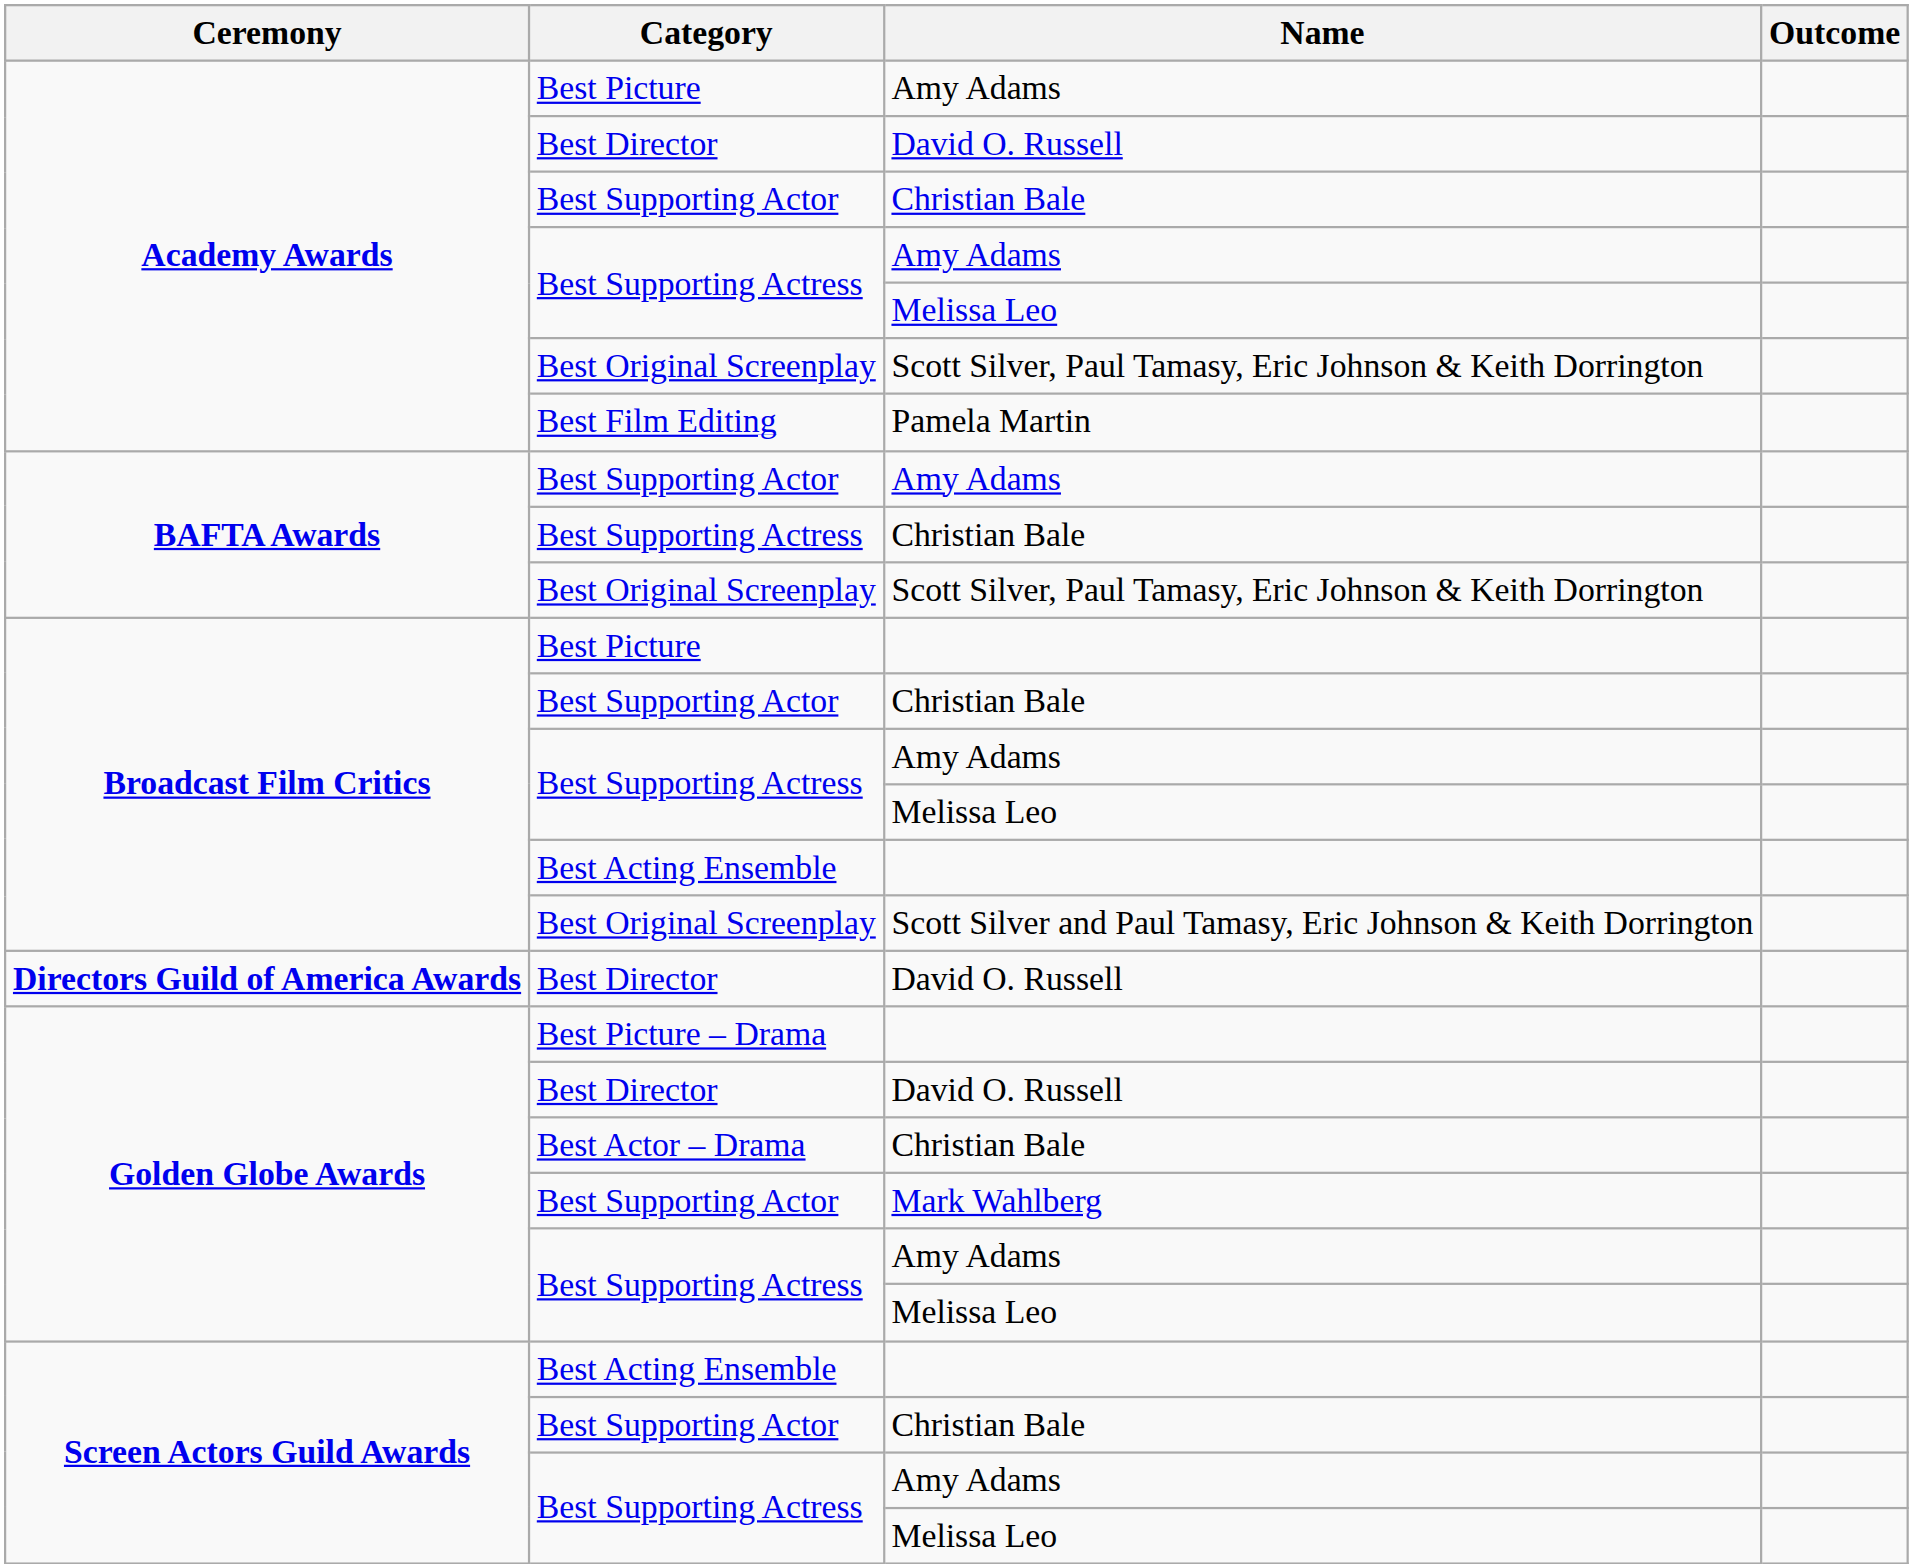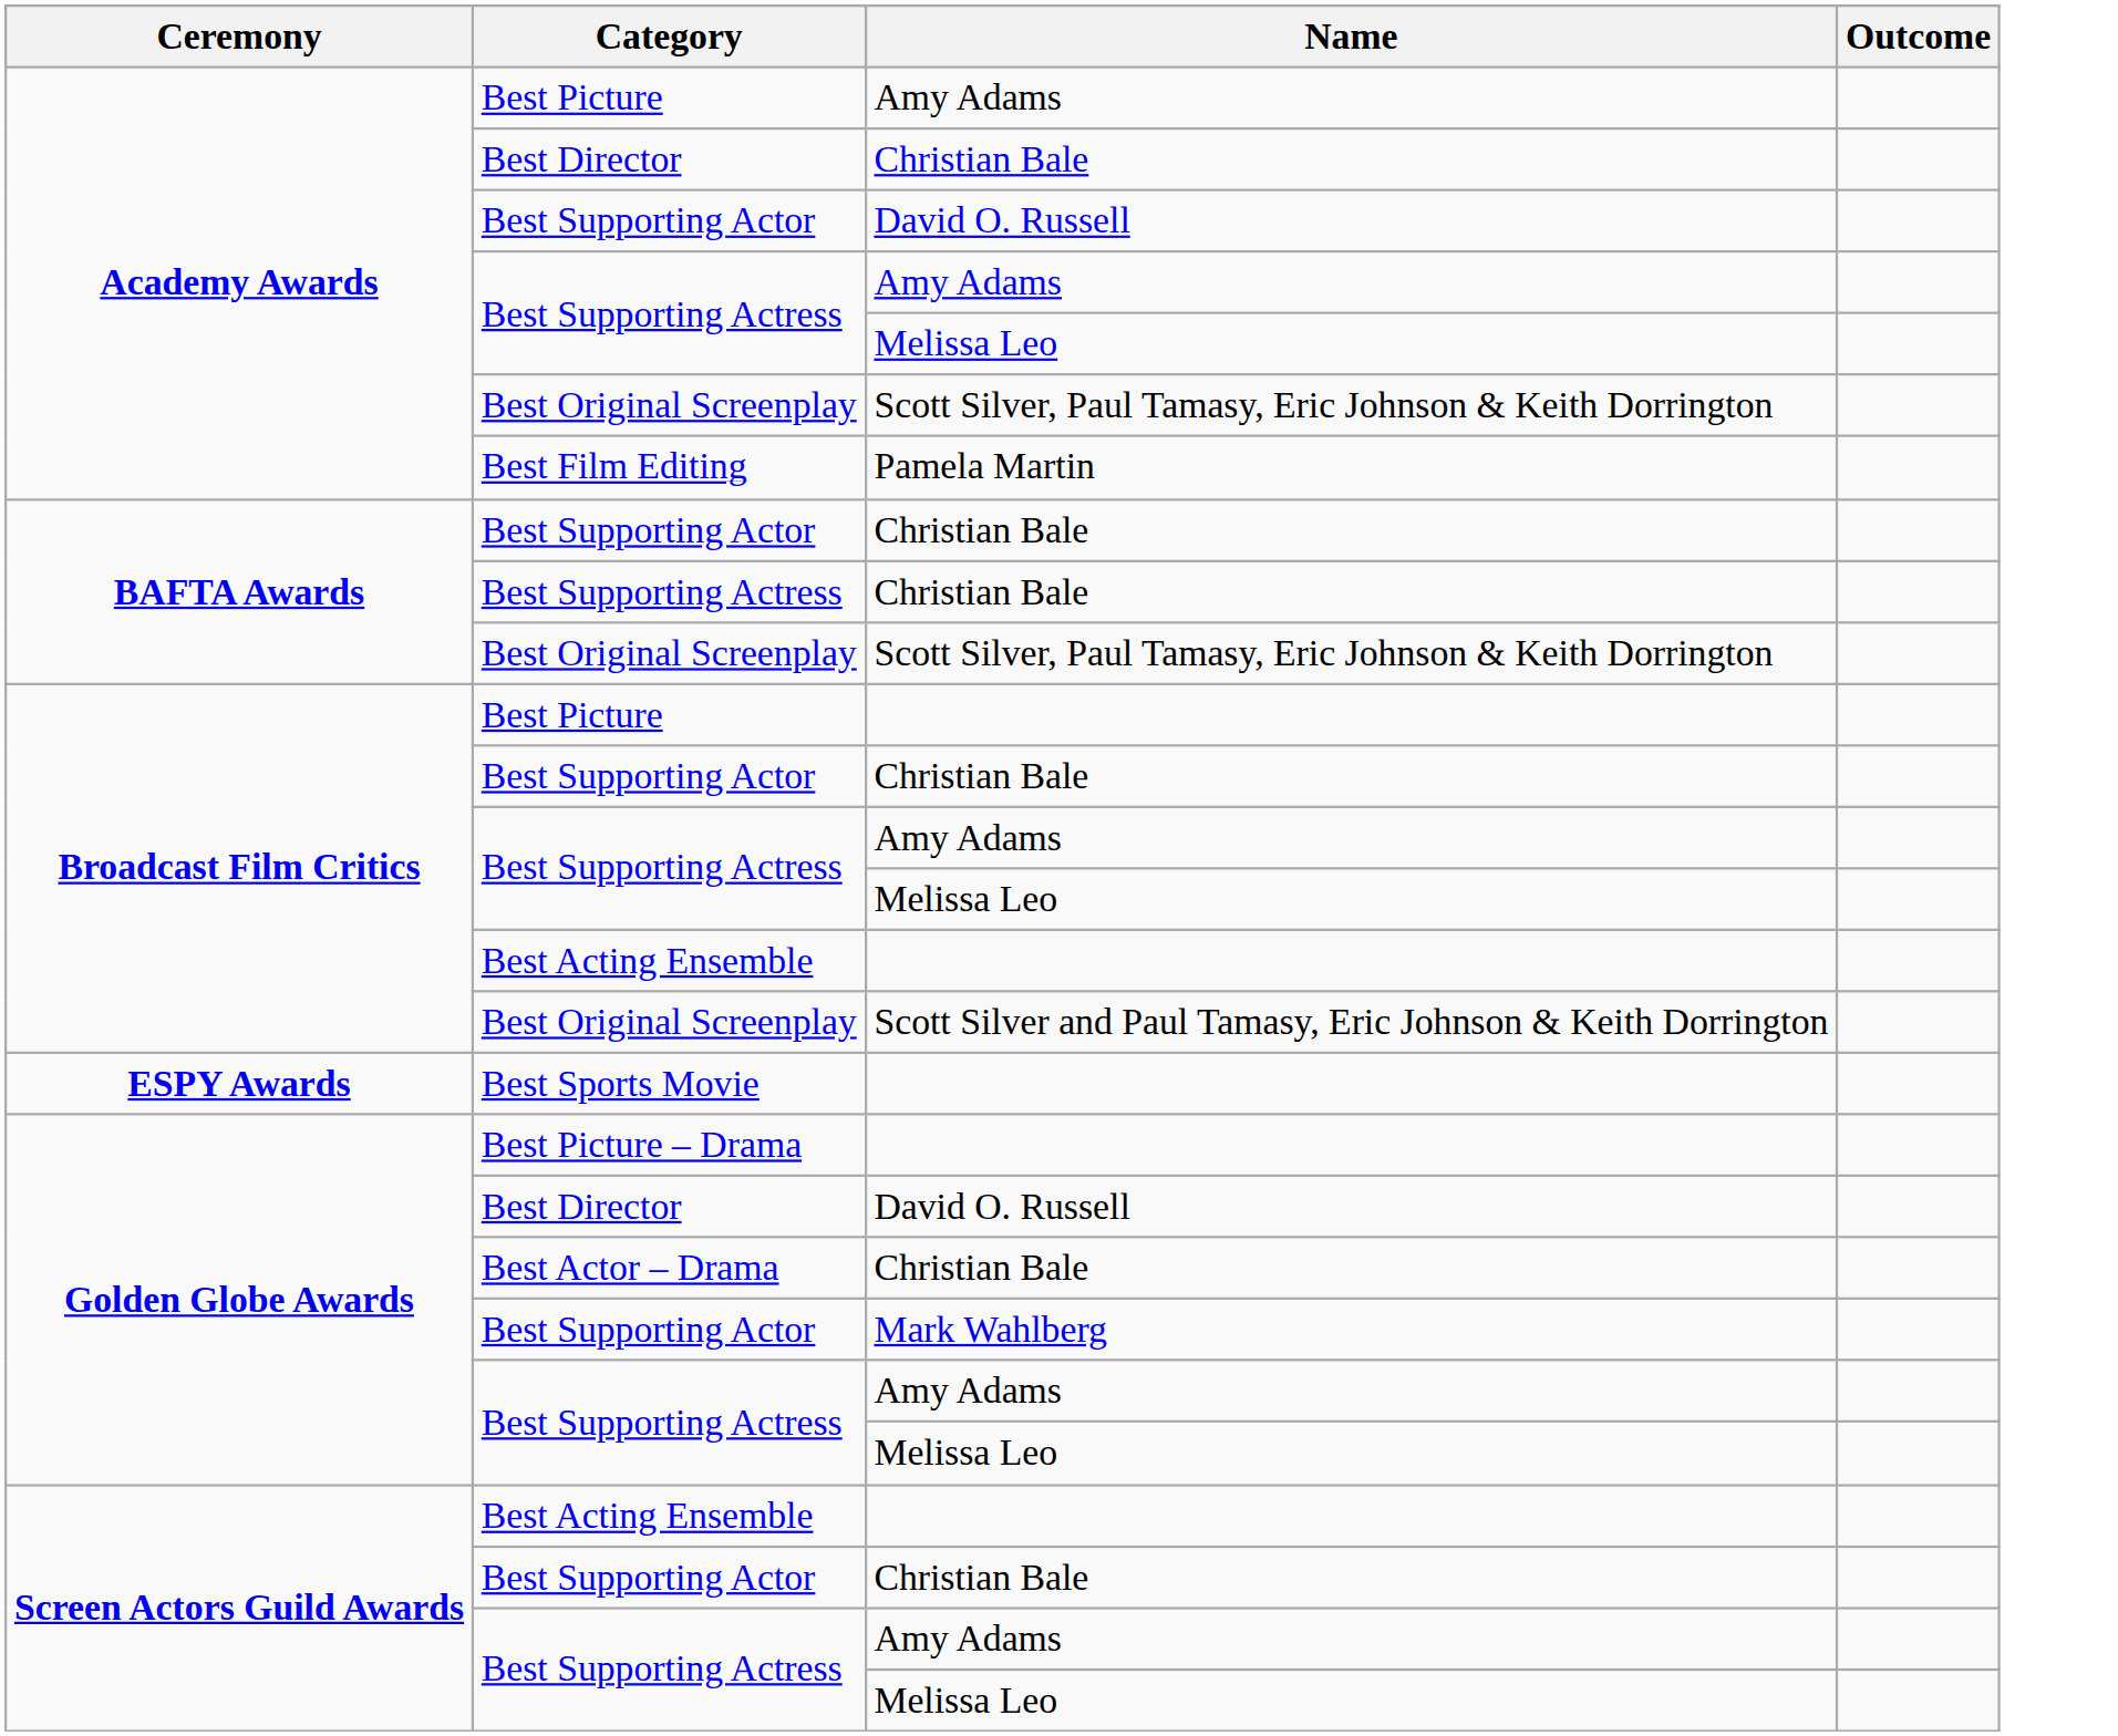 <table class="wikitable" style="font-size:95%">
 <tr style="background:#ccc; text-align:center;">
 <th>Ceremony</th>
 <th>Category</th>
 <th>Name</th>
 <th>Outcome</th>
 </tr>
 <tr>
 <td rowspan=7 style="text-align:center;"><strong><a href='#'>Academy Awards</a></strong></td>
 <td><a href='#'>Best Picture</a></td>
 <td>Amy Adams</td>
 <td></td>
 </tr>
 <tr>
 <td><a href='#'>Best Director</a></td>
-<td><a href='#'>David O. Russell</a></td>
+<td><a href='#'>Christian Bale</a></td>
 <td></td>
 </tr>
 <tr>
 <td><a href='#'>Best Supporting Actor</a></td>
-<td><a href='#'>Christian Bale</a></td>
+<td><a href='#'>David O. Russell</a></td>
 <td></td>
 </tr>
 <tr>
 <td rowspan=2><a href='#'>Best Supporting Actress</a></td>
 <td><a href='#'>Amy Adams</a></td>
 <td></td>
 </tr>
 <tr>
 <td><a href='#'>Melissa Leo</a></td>
 <td></td>
 </tr>
 <tr>
 <td><a href='#'>Best Original Screenplay</a></td>
 <td>Scott Silver, Paul Tamasy, Eric Johnson & Keith Dorrington</td>
 <td></td>
 </tr>
 <tr>
 <td><a href='#'>Best Film Editing</a></td>
 <td>Pamela Martin</td>
 <td></td>
 </tr>
 <tr>
 <td rowspan=3 style="text-align:center;"><strong><a href='#'>BAFTA Awards</a></strong></td>
 <td><a href='#'>Best Supporting Actor</a></td>
-<td><a href='#'>Amy Adams</a></td>
+<td>Christian Bale</td>
 <td></td>
 </tr>
 <tr>
 <td><a href='#'>Best Supporting Actress</a></td>
 <td>Christian Bale</td>
 <td></td>
 </tr>
 <tr>
 <td><a href='#'>Best Original Screenplay</a></td>
 <td>Scott Silver, Paul Tamasy, Eric Johnson & Keith Dorrington</td>
 <td></td>
 </tr>
 <tr>
 <td rowspan=6 style="text-align:center;"><strong><a href='#'>Broadcast Film Critics</a></strong></td>
 <td><a href='#'>Best Picture</a></td>
 <td></td>
 <td></td>
 </tr>
 <tr>
 <td><a href='#'>Best Supporting Actor</a></td>
 <td>Christian Bale</td>
 <td></td>
 </tr>
 <tr>
 <td rowspan=2><a href='#'>Best Supporting Actress</a></td>
 <td>Amy Adams</td>
 <td></td>
 </tr>
 <tr>
 <td>Melissa Leo</td>
 <td></td>
 </tr>
 <tr>
 <td><a href='#'>Best Acting Ensemble</a></td>
 <td></td>
 <td></td>
 </tr>
 <tr>
 <td><a href='#'>Best Original Screenplay</a></td>
 <td>Scott Silver and Paul Tamasy, Eric Johnson & Keith Dorrington</td>
 <td></td>
 </tr>
 <tr>
-<td style="text-align:center;"><strong><a href='#'>Directors Guild of America Awards</a></strong></td>
-<td><a href='#'>Best Director</a></td>
-<td>David O. Russell</td>
+<td style="text-align:center;"><strong><a href='#'>ESPY Awards</a></strong></td>
+<td><a href='#'>Best Sports Movie</a></td>
+<td></td>
 <td></td>
 </tr>
 <tr>
 <td rowspan=6 style="text-align:center;"><strong><a href='#'>Golden Globe Awards</a></strong></td>
 <td><a href='#'>Best Picture – Drama</a></td>
 <td></td>
 <td></td>
 </tr>
 <tr>
 <td><a href='#'>Best Director</a></td>
 <td>David O. Russell</td>
 <td></td>
 </tr>
 <tr>
 <td><a href='#'>Best Actor – Drama</a></td>
 <td>Christian Bale</td>
 <td></td>
 </tr>
 <tr>
 <td><a href='#'>Best Supporting Actor</a></td>
 <td><a href='#'>Mark Wahlberg</a></td>
 <td></td>
 </tr>
 <tr>
 <td rowspan=2><a href='#'>Best Supporting Actress</a></td>
 <td>Amy Adams</td>
 <td></td>
 </tr>
 <tr>
 <td>Melissa Leo</td>
 <td></td>
 </tr>
 <tr>
 <td rowspan=4 style="text-align:center;"><strong><a href='#'>Screen Actors Guild Awards</a></strong></td>
 <td><a href='#'>Best Acting Ensemble</a></td>
 <td></td>
 <td></td>
 </tr>
 <tr>
 <td><a href='#'>Best Supporting Actor</a></td>
 <td>Christian Bale</td>
 <td></td>
 </tr>
 <tr>
 <td rowspan=2><a href='#'>Best Supporting Actress</a></td>
 <td>Amy Adams</td>
 <td></td>
 </tr>
 <tr>
 <td>Melissa Leo</td>
 <td></td>
 </tr>
 </table>
